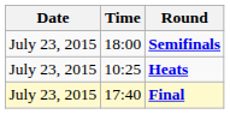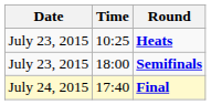 <table class="wikitable">
 <tr>
 <th>Date</th>
 <th>Time</th>
 <th>Round</th>
 </tr>
 <tr>
 <td>July 23, 2015</td>
+<td>10:25</td>
+<td><strong><a href='#'>Heats</a></strong></td>
+</tr>
+<tr>
+<td>July 23, 2015</td>
 <td>18:00</td>
 <td><strong><a href='#'>Semifinals</a></strong></td>
 </tr>
-<tr>
-<td>July 23, 2015</td>
-<td>10:25</td>
-<td><strong><a href='#'>Heats</a></strong></td>
-</tr>
 <tr style=background:lemonchiffon>
-<td>July 23, 2015</td>
+<td>July 24, 2015</td>
 <td>17:40</td>
 <td><strong><a href='#'>Final</a></strong></td>
 </tr>
 </table>
